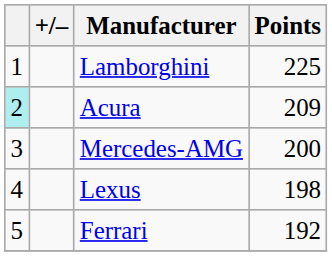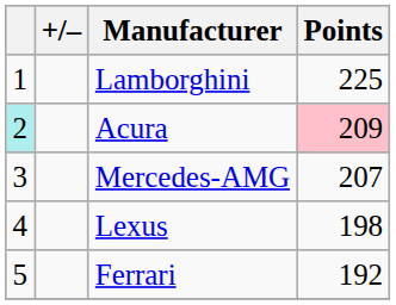 <table class="wikitable" style="font-size: 95%;">
 <tr>
 <th scope="col"></th>
 <th scope="col">+/–</th>
 <th scope="col">Manufacturer</th>
 <th scope="col">Points</th>
 </tr>
 <tr>
 <td align=center>1</td>
 <td align="left"></td>
 <td> <a href='#'>Lamborghini</a></td>
 <td align=right>225</td>
 </tr>
 <tr>
 <td align=center style="background: paleturquoise;">2</td>
 <td align="left"></td>
 <td> <a href='#'>Acura</a></td>
-<td align=right>209</td>
+<td align=right style="background: pink;">209</td>
 </tr>
 <tr>
 <td align=center>3</td>
 <td align="left"></td>
 <td> <a href='#'>Mercedes-AMG</a></td>
-<td align=right>200</td>
+<td align=right>207</td>
 </tr>
 <tr>
 <td align=center>4</td>
 <td align="left"></td>
 <td> <a href='#'>Lexus</a></td>
 <td align=right>198</td>
 </tr>
 <tr>
 <td align=center>5</td>
 <td align="left"></td>
 <td> <a href='#'>Ferrari</a></td>
 <td align=right>192</td>
 </tr>
 <tr>
 </tr>
 </table>
